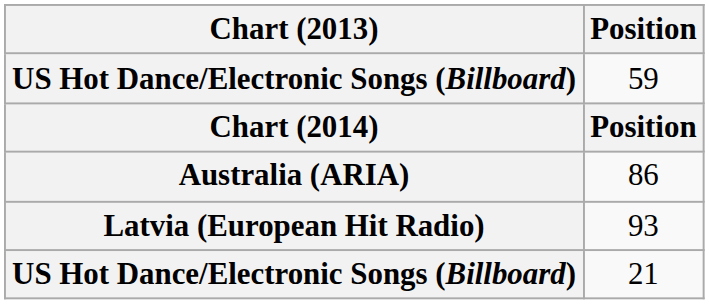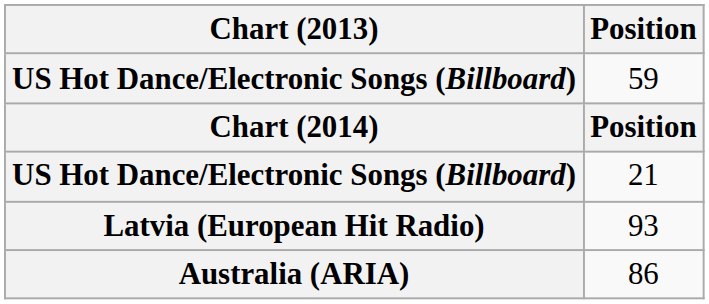 <table class="wikitable plainrowheaders" style="text-align:center">
 <tr>
 <th scope="col">Chart (2013)</th>
 <th scope="col">Position</th>
 </tr>
 <tr>
 <th scope="row">US Hot Dance/Electronic Songs (<em>Billboard</em>)</th>
 <td>59</td>
 </tr>
 <tr>
 <th scope="col">Chart (2014)</th>
 <th scope="col">Position</th>
 </tr>
 <tr>
-<th scope="row">Australia (ARIA)</th>
-<td>86</td>
+<th scope="row">US Hot Dance/Electronic Songs (<em>Billboard</em>)</th>
+<td>21</td>
 </tr>
 <tr>
 <th scope="row">Latvia (European Hit Radio)</th>
 <td>93</td>
 </tr>
 <tr>
-<th scope="row">US Hot Dance/Electronic Songs (<em>Billboard</em>)</th>
-<td>21</td>
+<th scope="row">Australia (ARIA)</th>
+<td>86</td>
 </tr>
 </table>
